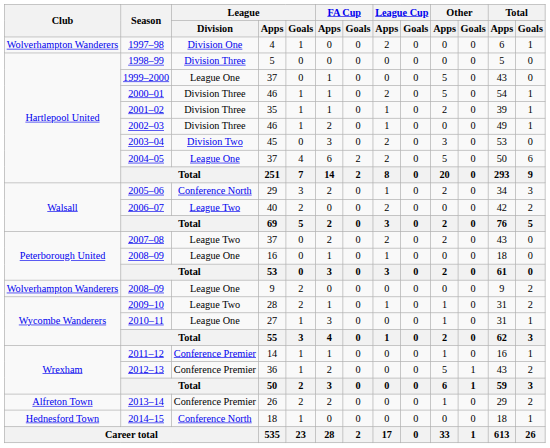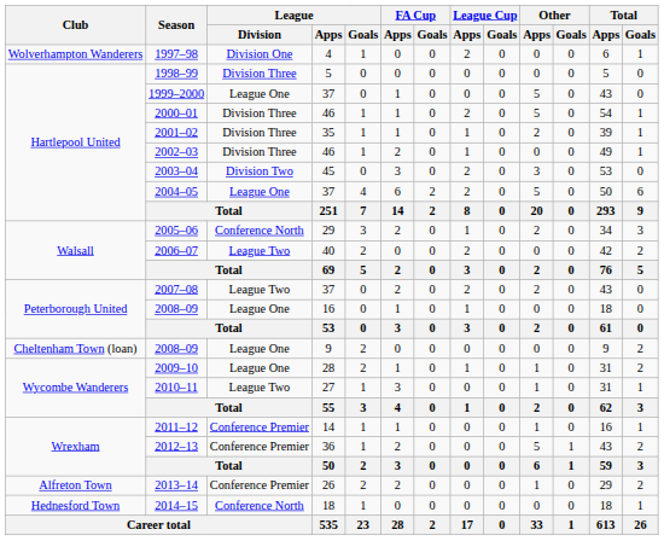 <table class="wikitable" style="text-align: center">
 <tr>
 <th rowspan="2">Club</th>
 <th rowspan="2">Season</th>
 <th colspan="3">League</th>
 <th colspan="2"><a href='#'>FA Cup</a></th>
 <th colspan="2"><a href='#'>League Cup</a></th>
 <th colspan="2">Other</th>
 <th colspan="2">Total</th>
 </tr>
 <tr>
 <th>Division</th>
 <th>Apps</th>
 <th>Goals</th>
 <th>Apps</th>
 <th>Goals</th>
 <th>Apps</th>
 <th>Goals</th>
 <th>Apps</th>
 <th>Goals</th>
 <th>Apps</th>
 <th>Goals</th>
 </tr>
 <tr>
 <td><a href='#'>Wolverhampton Wanderers</a></td>
 <td><a href='#'>1997–98</a></td>
 <td><a href='#'>Division One</a></td>
 <td>4</td>
 <td>1</td>
 <td>0</td>
 <td>0</td>
 <td>2</td>
 <td>0</td>
 <td>0</td>
 <td>0</td>
 <td>6</td>
 <td>1</td>
 </tr>
 <tr>
 <td rowspan="8"><a href='#'>Hartlepool United</a></td>
 <td><a href='#'>1998–99</a></td>
 <td><a href='#'>Division Three</a></td>
 <td>5</td>
 <td>0</td>
 <td>0</td>
 <td>0</td>
 <td>0</td>
 <td>0</td>
 <td>0</td>
 <td>0</td>
 <td>5</td>
 <td>0</td>
 </tr>
 <tr>
 <td><a href='#'>1999–2000</a></td>
 <td>League One</td>
 <td>37</td>
 <td>0</td>
 <td>1</td>
 <td>0</td>
 <td>0</td>
 <td>0</td>
 <td>5</td>
 <td>0</td>
 <td>43</td>
 <td>0</td>
 </tr>
 <tr>
 <td><a href='#'>2000–01</a></td>
 <td>Division Three</td>
 <td>46</td>
 <td>1</td>
 <td>1</td>
 <td>0</td>
 <td>2</td>
 <td>0</td>
 <td>5</td>
 <td>0</td>
 <td>54</td>
 <td>1</td>
 </tr>
 <tr>
 <td><a href='#'>2001–02</a></td>
 <td>Division Three</td>
 <td>35</td>
 <td>1</td>
 <td>1</td>
 <td>0</td>
 <td>1</td>
 <td>0</td>
 <td>2</td>
 <td>0</td>
 <td>39</td>
 <td>1</td>
 </tr>
 <tr>
 <td><a href='#'>2002–03</a></td>
 <td>Division Three</td>
 <td>46</td>
 <td>1</td>
 <td>2</td>
 <td>0</td>
 <td>1</td>
 <td>0</td>
 <td>0</td>
 <td>0</td>
 <td>49</td>
 <td>1</td>
 </tr>
 <tr>
 <td><a href='#'>2003–04</a></td>
 <td><a href='#'>Division Two</a></td>
 <td>45</td>
 <td>0</td>
 <td>3</td>
 <td>0</td>
 <td>2</td>
 <td>0</td>
 <td>3</td>
 <td>0</td>
 <td>53</td>
 <td>0</td>
 </tr>
 <tr>
 <td><a href='#'>2004–05</a></td>
 <td><a href='#'>League One</a></td>
 <td>37</td>
 <td>4</td>
 <td>6</td>
 <td>2</td>
 <td>2</td>
 <td>0</td>
 <td>5</td>
 <td>0</td>
 <td>50</td>
 <td>6</td>
 </tr>
 <tr>
 <th colspan="2">Total</th>
 <th>251</th>
 <th>7</th>
 <th>14</th>
 <th>2</th>
 <th>8</th>
 <th>0</th>
 <th>20</th>
 <th>0</th>
 <th>293</th>
 <th>9</th>
 </tr>
 <tr>
 <td rowspan="3"><a href='#'>Walsall</a></td>
 <td><a href='#'>2005–06</a></td>
 <td><a href='#'>Conference North</a></td>
 <td>29</td>
 <td>3</td>
 <td>2</td>
 <td>0</td>
 <td>1</td>
 <td>0</td>
 <td>2</td>
 <td>0</td>
 <td>34</td>
 <td>3</td>
 </tr>
 <tr>
 <td><a href='#'>2006–07</a></td>
 <td><a href='#'>League Two</a></td>
 <td>40</td>
 <td>2</td>
 <td>0</td>
 <td>0</td>
 <td>2</td>
 <td>0</td>
 <td>0</td>
 <td>0</td>
 <td>42</td>
 <td>2</td>
 </tr>
 <tr>
 <th colspan="2">Total</th>
 <th>69</th>
 <th>5</th>
 <th>2</th>
 <th>0</th>
 <th>3</th>
 <th>0</th>
 <th>2</th>
 <th>0</th>
 <th>76</th>
 <th>5</th>
 </tr>
 <tr>
 <td rowspan="3"><a href='#'>Peterborough United</a></td>
 <td><a href='#'>2007–08</a></td>
 <td>League Two</td>
 <td>37</td>
 <td>0</td>
 <td>2</td>
 <td>0</td>
 <td>2</td>
 <td>0</td>
 <td>2</td>
 <td>0</td>
 <td>43</td>
 <td>0</td>
 </tr>
 <tr>
 <td><a href='#'>2008–09</a></td>
 <td>League One</td>
 <td>16</td>
 <td>0</td>
 <td>1</td>
 <td>0</td>
 <td>1</td>
 <td>0</td>
 <td>0</td>
 <td>0</td>
 <td>18</td>
 <td>0</td>
 </tr>
 <tr>
 <th colspan="2">Total</th>
 <th>53</th>
 <th>0</th>
 <th>3</th>
 <th>0</th>
 <th>3</th>
 <th>0</th>
 <th>2</th>
 <th>0</th>
 <th>61</th>
 <th>0</th>
 </tr>
 <tr>
-<td><a href='#'>Wolverhampton Wanderers</a></td>
+<td><a href='#'>Cheltenham Town</a> (loan)</td>
 <td><a href='#'>2008–09</a></td>
 <td>League One</td>
 <td>9</td>
 <td>2</td>
 <td>0</td>
 <td>0</td>
 <td>0</td>
 <td>0</td>
 <td>0</td>
 <td>0</td>
 <td>9</td>
 <td>2</td>
 </tr>
 <tr>
 <td rowspan="3"><a href='#'>Wycombe Wanderers</a></td>
 <td><a href='#'>2009–10</a></td>
-<td>League Two</td>
+<td>League One</td>
 <td>28</td>
 <td>2</td>
 <td>1</td>
 <td>0</td>
 <td>1</td>
 <td>0</td>
 <td>1</td>
 <td>0</td>
 <td>31</td>
 <td>2</td>
 </tr>
 <tr>
 <td><a href='#'>2010–11</a></td>
-<td>League One</td>
+<td>League Two</td>
 <td>27</td>
 <td>1</td>
 <td>3</td>
 <td>0</td>
 <td>0</td>
 <td>0</td>
 <td>1</td>
 <td>0</td>
 <td>31</td>
 <td>1</td>
 </tr>
 <tr>
 <th colspan="2">Total</th>
 <th>55</th>
 <th>3</th>
 <th>4</th>
 <th>0</th>
 <th>1</th>
 <th>0</th>
 <th>2</th>
 <th>0</th>
 <th>62</th>
 <th>3</th>
 </tr>
 <tr>
 <td rowspan="3"><a href='#'>Wrexham</a></td>
 <td><a href='#'>2011–12</a></td>
 <td><a href='#'>Conference Premier</a></td>
 <td>14</td>
 <td>1</td>
 <td>1</td>
 <td>0</td>
 <td>0</td>
 <td>0</td>
 <td>1</td>
 <td>0</td>
 <td>16</td>
 <td>1</td>
 </tr>
 <tr>
 <td><a href='#'>2012–13</a></td>
 <td>Conference Premier</td>
 <td>36</td>
 <td>1</td>
 <td>2</td>
 <td>0</td>
 <td>0</td>
 <td>0</td>
 <td>5</td>
 <td>1</td>
 <td>43</td>
 <td>2</td>
 </tr>
 <tr>
 <th colspan="2">Total</th>
 <th>50</th>
 <th>2</th>
 <th>3</th>
 <th>0</th>
 <th>0</th>
 <th>0</th>
 <th>6</th>
 <th>1</th>
 <th>59</th>
 <th>3</th>
 </tr>
 <tr>
 <td><a href='#'>Alfreton Town</a></td>
 <td><a href='#'>2013–14</a></td>
 <td>Conference Premier</td>
 <td>26</td>
 <td>2</td>
 <td>2</td>
 <td>0</td>
 <td>0</td>
 <td>0</td>
 <td>1</td>
 <td>0</td>
 <td>29</td>
 <td>2</td>
 </tr>
 <tr>
 <td><a href='#'>Hednesford Town</a></td>
 <td><a href='#'>2014–15</a></td>
 <td><a href='#'>Conference North</a></td>
 <td>18</td>
 <td>1</td>
 <td>0</td>
 <td>0</td>
 <td>0</td>
 <td>0</td>
 <td>0</td>
 <td>0</td>
 <td>18</td>
 <td>1</td>
 </tr>
 <tr>
 <th colspan="3">Career total</th>
 <th>535</th>
 <th>23</th>
 <th>28</th>
 <th>2</th>
 <th>17</th>
 <th>0</th>
 <th>33</th>
 <th>1</th>
 <th>613</th>
 <th>26</th>
 </tr>
 </table>
